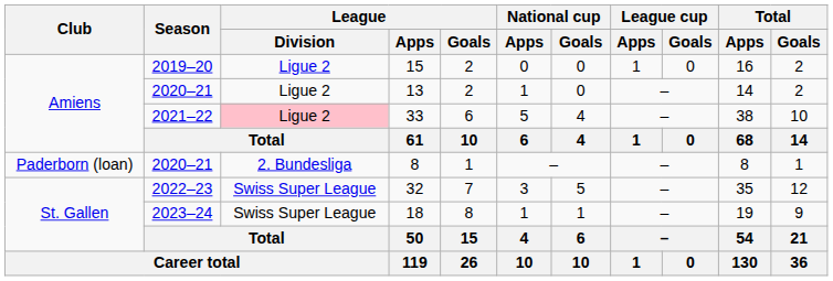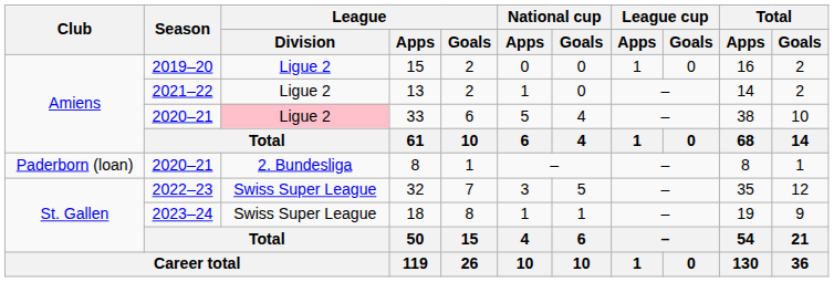 <table class="wikitable" style="text-align: center" width=67%>
 <tr>
 <th rowspan="2">Club</th>
 <th rowspan="2">Season</th>
 <th colspan="3">League</th>
 <th colspan="2">National cup</th>
 <th colspan="2">League cup</th>
 <th colspan="2">Total</th>
 </tr>
 <tr>
 <th>Division</th>
 <th>Apps</th>
 <th>Goals</th>
 <th>Apps</th>
 <th>Goals</th>
 <th>Apps</th>
 <th>Goals</th>
 <th>Apps</th>
 <th>Goals</th>
 </tr>
 <tr>
 <td rowspan="4"><a href='#'>Amiens</a></td>
 <td><a href='#'>2019–20</a></td>
 <td><a href='#'>Ligue 2</a></td>
 <td>15</td>
 <td>2</td>
 <td>0</td>
 <td>0</td>
 <td>1</td>
 <td>0</td>
 <td>16</td>
 <td>2</td>
 </tr>
 <tr>
-<td><a href='#'>2020–21</a></td>
+<td><a href='#'>2021–22</a></td>
 <td>Ligue 2</td>
 <td>13</td>
 <td>2</td>
 <td>1</td>
 <td>0</td>
 <td colspan="2">–</td>
 <td>14</td>
 <td>2</td>
 </tr>
 <tr>
-<td><a href='#'>2021–22</a></td>
+<td><a href='#'>2020–21</a></td>
 <td style="background: pink;">Ligue 2</td>
 <td>33</td>
 <td>6</td>
 <td>5</td>
 <td>4</td>
 <td colspan="2">–</td>
 <td>38</td>
 <td>10</td>
 </tr>
 <tr>
 <th colspan="2">Total</th>
 <th>61</th>
 <th>10</th>
 <th>6</th>
 <th>4</th>
 <th>1</th>
 <th>0</th>
 <th>68</th>
 <th>14</th>
 </tr>
 <tr>
 <td><a href='#'>Paderborn</a> (loan)</td>
 <td><a href='#'>2020–21</a></td>
 <td><a href='#'>2. Bundesliga</a></td>
 <td>8</td>
 <td>1</td>
 <td colspan="2">–</td>
 <td colspan="2">–</td>
 <td>8</td>
 <td>1</td>
 </tr>
 <tr>
 <td rowspan="3"><a href='#'>St. Gallen</a></td>
 <td><a href='#'>2022–23</a></td>
 <td><a href='#'>Swiss Super League</a></td>
 <td>32</td>
 <td>7</td>
 <td>3</td>
 <td>5</td>
 <td colspan="2">–</td>
 <td>35</td>
 <td>12</td>
 </tr>
 <tr>
 <td><a href='#'>2023–24</a></td>
 <td>Swiss Super League</td>
 <td>18</td>
 <td>8</td>
 <td>1</td>
 <td>1</td>
 <td colspan="2">–</td>
 <td>19</td>
 <td>9</td>
 </tr>
 <tr>
 <th colspan="2">Total</th>
 <th>50</th>
 <th>15</th>
 <th>4</th>
 <th>6</th>
 <th colspan="2">–</th>
 <th>54</th>
 <th>21</th>
 </tr>
 <tr>
 <th colspan="3">Career total</th>
 <th>119</th>
 <th>26</th>
 <th>10</th>
 <th>10</th>
 <th>1</th>
 <th>0</th>
 <th>130</th>
 <th>36</th>
 </tr>
 </table>
